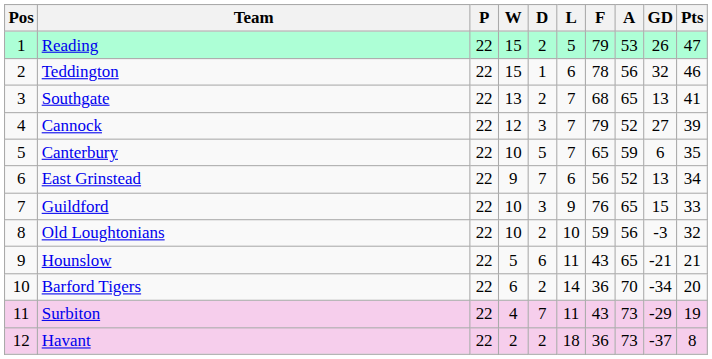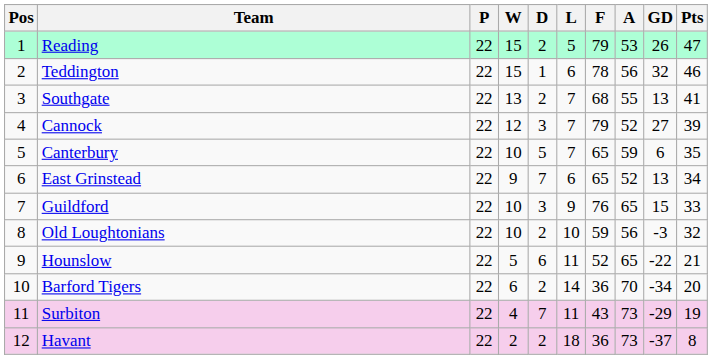 <table class="wikitable" style="font-size: 100%">
 <tr>
 <th width=20>Pos</th>
 <th width=400>Team</th>
 <th width=20>P</th>
 <th width=20>W</th>
 <th width=20>D</th>
 <th width=20>L</th>
 <th width=20>F</th>
 <th width=20>A</th>
 <th width=20>GD</th>
 <th width=20>Pts</th>
 </tr>
 <tr align=center style="background: #ADFFD6;">
 <td>1</td>
 <td align="left"><a href='#'>Reading</a></td>
 <td>22</td>
 <td>15</td>
 <td>2</td>
 <td>5</td>
 <td>79</td>
 <td>53</td>
 <td>26</td>
 <td>47</td>
 </tr>
 <tr align=center>
 <td>2</td>
 <td align="left"><a href='#'>Teddington</a></td>
 <td>22</td>
 <td>15</td>
 <td>1</td>
 <td>6</td>
 <td>78</td>
 <td>56</td>
 <td>32</td>
 <td>46</td>
 </tr>
 <tr align=center>
 <td>3</td>
 <td align="left"><a href='#'>Southgate</a></td>
 <td>22</td>
 <td>13</td>
 <td>2</td>
 <td>7</td>
 <td>68</td>
-<td>65</td>
+<td>55</td>
 <td>13</td>
 <td>41</td>
 </tr>
 <tr align=center>
 <td>4</td>
 <td align="left"><a href='#'>Cannock</a></td>
 <td>22</td>
 <td>12</td>
 <td>3</td>
 <td>7</td>
 <td>79</td>
 <td>52</td>
 <td>27</td>
 <td>39</td>
 </tr>
 <tr align=center>
 <td>5</td>
 <td align="left"><a href='#'>Canterbury</a></td>
 <td>22</td>
 <td>10</td>
 <td>5</td>
 <td>7</td>
 <td>65</td>
 <td>59</td>
 <td>6</td>
 <td>35</td>
 </tr>
 <tr align=center>
 <td>6</td>
 <td align="left"><a href='#'>East Grinstead</a></td>
 <td>22</td>
 <td>9</td>
 <td>7</td>
 <td>6</td>
-<td>56</td>
+<td>65</td>
 <td>52</td>
 <td>13</td>
 <td>34</td>
 </tr>
 <tr align=center>
 <td>7</td>
 <td align="left"><a href='#'>Guildford</a></td>
 <td>22</td>
 <td>10</td>
 <td>3</td>
 <td>9</td>
 <td>76</td>
 <td>65</td>
 <td>15</td>
 <td>33</td>
 </tr>
 <tr align=center>
 <td>8</td>
 <td align="left"><a href='#'>Old Loughtonians</a></td>
 <td>22</td>
 <td>10</td>
 <td>2</td>
 <td>10</td>
 <td>59</td>
 <td>56</td>
 <td>-3</td>
 <td>32</td>
 </tr>
 <tr align=center>
 <td>9</td>
 <td align="left"><a href='#'>Hounslow</a></td>
 <td>22</td>
 <td>5</td>
 <td>6</td>
 <td>11</td>
-<td>43</td>
+<td>52</td>
 <td>65</td>
-<td>-21</td>
+<td>-22</td>
 <td>21</td>
 </tr>
 <tr align=center>
 <td>10</td>
 <td align="left"><a href='#'>Barford Tigers</a></td>
 <td>22</td>
 <td>6</td>
 <td>2</td>
 <td>14</td>
 <td>36</td>
 <td>70</td>
 <td>-34</td>
 <td>20</td>
 </tr>
 <tr align=center style="background: #F6CEEC;">
 <td>11</td>
 <td align="left"><a href='#'>Surbiton</a></td>
 <td>22</td>
 <td>4</td>
 <td>7</td>
 <td>11</td>
 <td>43</td>
 <td>73</td>
 <td>-29</td>
 <td>19</td>
 </tr>
 <tr align=center style="background: #F6CEEC;">
 <td>12</td>
 <td align="left"><a href='#'>Havant</a></td>
 <td>22</td>
 <td>2</td>
 <td>2</td>
 <td>18</td>
 <td>36</td>
 <td>73</td>
 <td>-37</td>
 <td>8</td>
 </tr>
 </table>
